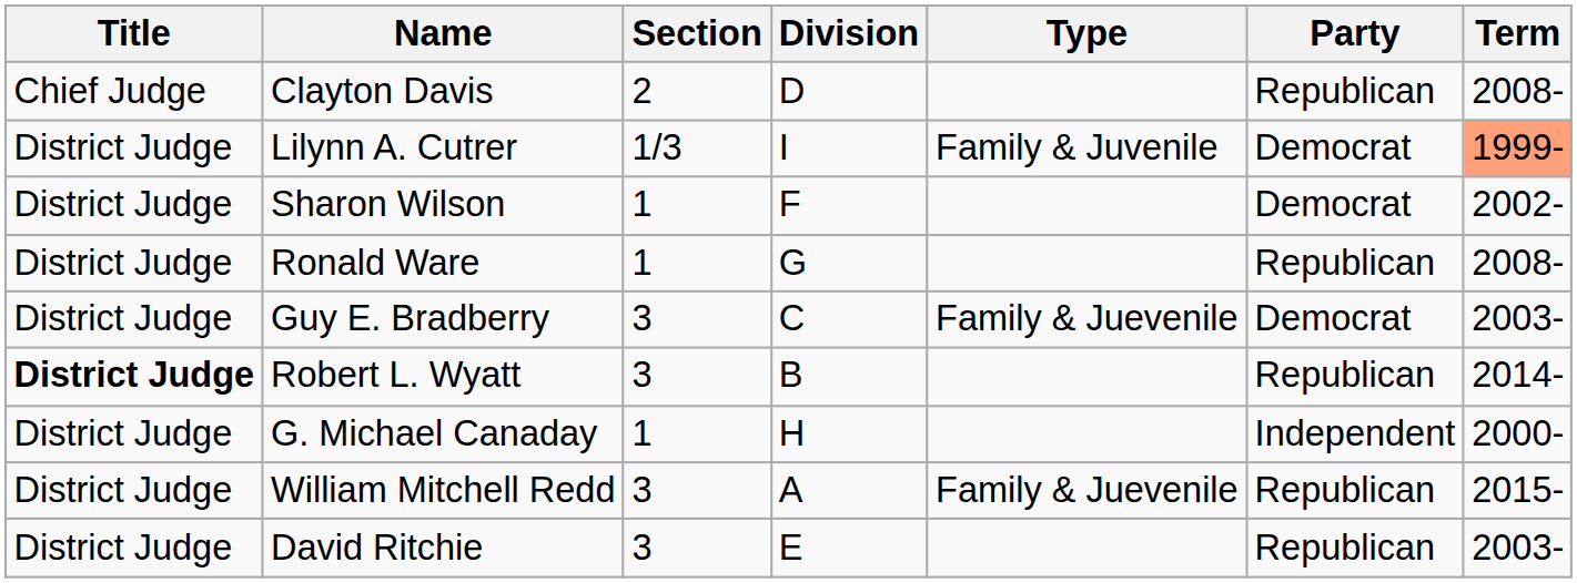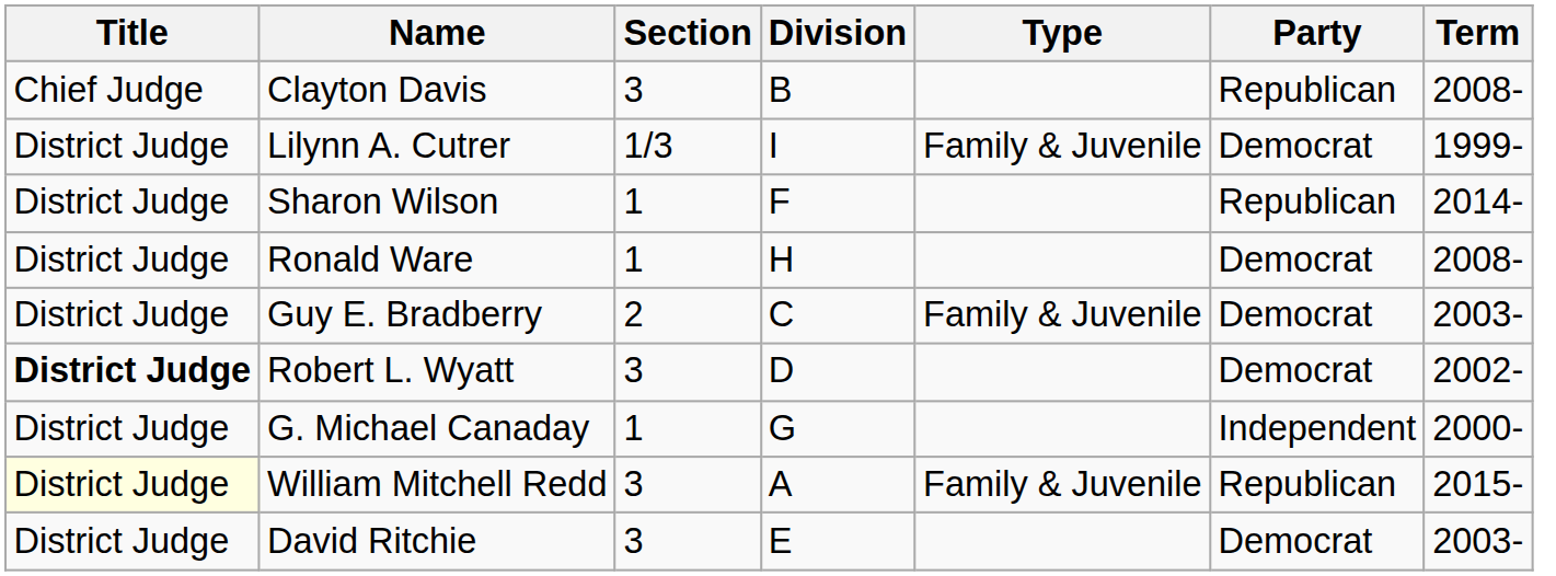 <table class = "wikitable">
 <tr>
 <th>Title</th>
 <th>Name</th>
 <th>Section</th>
 <th>Division</th>
 <th>Type</th>
 <th>Party</th>
 <th>Term</th>
 </tr>
 <tr>
 <td>Chief Judge</td>
 <td>Clayton Davis</td>
-<td>2</td>
-<td>D</td>
+<td>3</td>
+<td>B</td>
 <td></td>
 <td>Republican</td>
 <td>2008-</td>
 </tr>
 <tr>
 <td>District Judge</td>
 <td>Lilynn A. Cutrer</td>
 <td>1/3</td>
 <td>I</td>
 <td>Family & Juvenile</td>
 <td>Democrat</td>
-<td style="background: lightsalmon;">1999-</td>
+<td>1999-</td>
 </tr>
 <tr>
 <td>District Judge</td>
 <td>Sharon Wilson</td>
 <td>1</td>
 <td>F</td>
 <td></td>
-<td>Democrat</td>
-<td>2002-</td>
+<td>Republican</td>
+<td>2014-</td>
 </tr>
 <tr>
 <td>District Judge</td>
 <td>Ronald Ware</td>
 <td>1</td>
-<td>G</td>
+<td>H</td>
 <td></td>
-<td>Republican</td>
+<td>Democrat</td>
 <td>2008-</td>
 </tr>
 <tr>
 <td>District Judge</td>
 <td>Guy E. Bradberry</td>
-<td>3</td>
+<td>2</td>
 <td>C</td>
-<td>Family & Juevenile</td>
+<td>Family & Juvenile</td>
 <td>Democrat</td>
 <td>2003-</td>
 </tr>
 <tr>
 <td><strong>District Judge</strong></td>
 <td>Robert L. Wyatt</td>
 <td>3</td>
-<td>B</td>
+<td>D</td>
 <td></td>
-<td>Republican</td>
-<td>2014-</td>
+<td>Democrat</td>
+<td>2002-</td>
 </tr>
 <tr>
 <td>District Judge</td>
 <td>G. Michael Canaday</td>
 <td>1</td>
-<td>H</td>
+<td>G</td>
 <td></td>
 <td>Independent</td>
 <td>2000-</td>
 </tr>
 <tr>
-<td>District Judge</td>
+<td style="background: lightyellow;">District Judge</td>
 <td>William Mitchell Redd</td>
 <td>3</td>
 <td>A</td>
-<td>Family & Juevenile</td>
+<td>Family & Juvenile</td>
 <td>Republican</td>
 <td>2015-</td>
 </tr>
 <tr>
 <td>District Judge</td>
 <td>David Ritchie</td>
 <td>3</td>
 <td>E</td>
 <td></td>
-<td>Republican</td>
+<td>Democrat</td>
 <td>2003-</td>
 </tr>
 </table>
